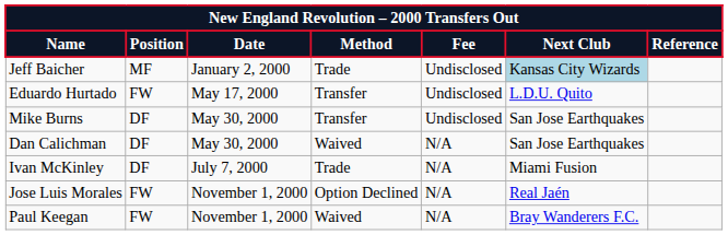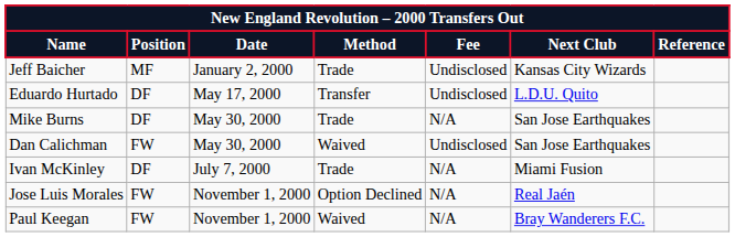 <table class="wikitable">
 <tr>
 <th colspan="7" style="background:#0c1527; color:#fff; border:2px solid #e20e2a; text-align: center; font-weight:bold;">New England Revolution – 2000 Transfers Out</th>
 </tr>
 <tr>
 <th style="background:#0c1527; color:#fff; border:2px solid #e20e2a;" scope="col">Name</th>
 <th style="background:#0c1527; color:#fff; border:2px solid #e20e2a;" scope="col">Position</th>
 <th style="background:#0c1527; color:#fff; border:2px solid #e20e2a;" scope="col">Date</th>
 <th style="background:#0c1527; color:#fff; border:2px solid #e20e2a;" scope="col">Method</th>
 <th style="background:#0c1527; color:#fff; border:2px solid #e20e2a;" scope="col">Fee</th>
 <th style="background:#0c1527; color:#fff; border:2px solid #e20e2a;" scope="col">Next Club</th>
 <th style="background:#0c1527; color:#fff; border:2px solid #e20e2a;" scope="col">Reference</th>
 </tr>
 <tr>
 <td>Jeff Baicher</td>
 <td>MF</td>
 <td>January 2, 2000</td>
 <td>Trade</td>
 <td>Undisclosed</td>
-<td style="background: lightblue;">Kansas City Wizards</td>
+<td>Kansas City Wizards</td>
 <td></td>
 </tr>
 <tr>
 <td>Eduardo Hurtado</td>
-<td>FW</td>
+<td>DF</td>
 <td>May 17, 2000</td>
 <td>Transfer</td>
 <td>Undisclosed</td>
 <td><a href='#'>L.D.U. Quito</a></td>
 <td></td>
 </tr>
 <tr>
 <td>Mike Burns</td>
 <td>DF</td>
 <td>May 30, 2000</td>
-<td>Transfer</td>
-<td>Undisclosed</td>
+<td>Trade</td>
+<td>N/A</td>
 <td>San Jose Earthquakes</td>
 <td></td>
 </tr>
 <tr>
 <td>Dan Calichman</td>
-<td>DF</td>
+<td>FW</td>
 <td>May 30, 2000</td>
 <td>Waived</td>
-<td>N/A</td>
+<td>Undisclosed</td>
 <td>San Jose Earthquakes</td>
 <td></td>
 </tr>
 <tr>
 <td>Ivan McKinley</td>
 <td>DF</td>
 <td>July 7, 2000</td>
 <td>Trade</td>
 <td>N/A</td>
 <td>Miami Fusion</td>
 <td></td>
 </tr>
 <tr>
 <td>Jose Luis Morales</td>
 <td>FW</td>
 <td>November 1, 2000</td>
 <td>Option Declined</td>
 <td>N/A</td>
 <td><a href='#'>Real Jaén</a></td>
 <td></td>
 </tr>
 <tr>
 <td>Paul Keegan</td>
 <td>FW</td>
 <td>November 1, 2000</td>
 <td>Waived</td>
 <td>N/A</td>
 <td><a href='#'>Bray Wanderers F.C.</a></td>
 <td></td>
 </tr>
 </table>
